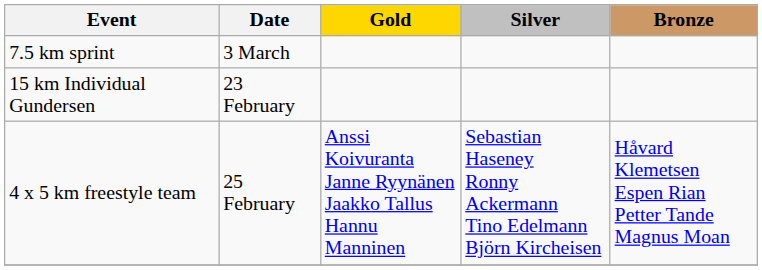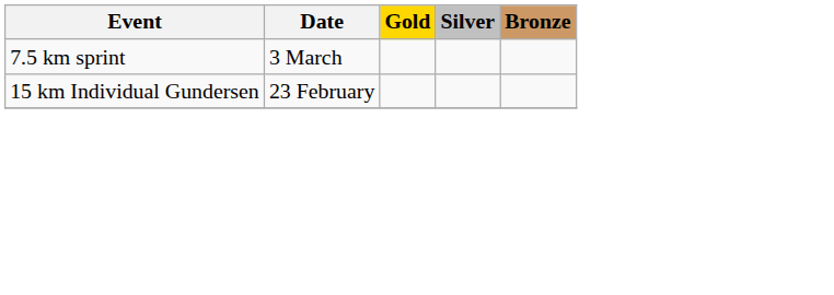 <table class="wikitable">
 <tr>
 <th>Event</th>
 <th>Date</th>
 <td align=center style="background:gold;"><strong>Gold</strong></td>
 <td align=center style="background:silver;"><strong>Silver</strong></td>
 <td align=center style="background:#c96;"><strong>Bronze</strong></td>
 </tr>
 <tr>
 <td>7.5 km sprint</td>
 <td>3 March</td>
 <td></td>
 <td></td>
 <td></td>
 </tr>
 <tr>
 <td>15 km Individual Gundersen</td>
 <td>23 February</td>
 <td></td>
 <td></td>
 <td></td>
 </tr>
 <tr>
-<td>4 x 5 km freestyle team</td>
-<td>25 February</td>
-<td><a href='#'>Anssi Koivuranta</a><br><a href='#'>Janne Ryynänen</a><br><a href='#'>Jaakko Tallus</a><br><a href='#'>Hannu Manninen</a><br></td>
-<td><a href='#'>Sebastian Haseney</a><br><a href='#'>Ronny Ackermann</a><br><a href='#'>Tino Edelmann</a><br><a href='#'>Björn Kircheisen</a><br></td>
-<td><a href='#'>Håvard Klemetsen</a><br><a href='#'>Espen Rian</a><br><a href='#'>Petter Tande</a><br><a href='#'>Magnus Moan</a><br></td>
-</tr>
-<tr>
 </tr>
 </table>
